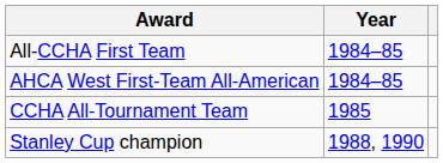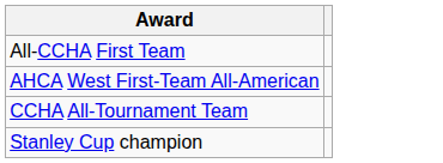 <table class="wikitable">
 <tr>
 <th>Award</th>
-<th>Year</th>
 <th></th>
 </tr>
 <tr>
 <td>All-<a href='#'>CCHA</a> <a href='#'>First Team</a></td>
-<td><a href='#'>1984–85</a></td>
 <td></td>
 </tr>
 <tr>
 <td><a href='#'>AHCA</a> <a href='#'>West First-Team All-American</a></td>
-<td><a href='#'>1984–85</a></td>
 <td></td>
 </tr>
 <tr>
 <td><a href='#'>CCHA</a> <a href='#'>All-Tournament Team</a></td>
-<td><a href='#'>1985</a></td>
 <td></td>
 </tr>
 <tr>
 <td><a href='#'>Stanley Cup</a> champion</td>
-<td><a href='#'>1988</a>, <a href='#'>1990</a></td>
 <td></td>
 </tr>
 </table>
